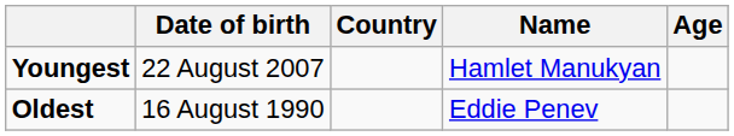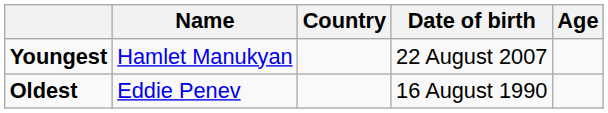 <table class="wikitable">
 <tr>
 <th></th>
+<th><strong>Name</strong></th>
+<th><strong>Country</strong></th>
 <th><strong>Date of birth</strong></th>
-<th><strong>Country</strong></th>
-<th><strong>Name</strong></th>
 <th><strong>Age</strong></th>
 </tr>
 <tr>
 <td><strong>Youngest</strong></td>
+<td><a href='#'>Hamlet Manukyan</a></td>
+<td></td>
 <td>22 August 2007</td>
-<td></td>
-<td><a href='#'>Hamlet Manukyan</a></td>
 <td></td>
 </tr>
 <tr>
 <td><strong>Oldest</strong></td>
+<td><a href='#'>Eddie Penev</a></td>
+<td></td>
 <td>16 August 1990</td>
-<td></td>
-<td><a href='#'>Eddie Penev</a></td>
 <td></td>
 </tr>
 </table>
